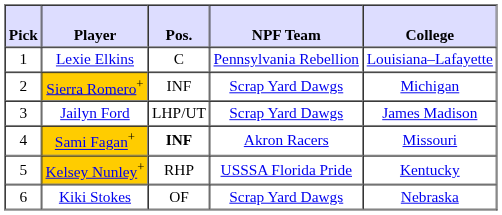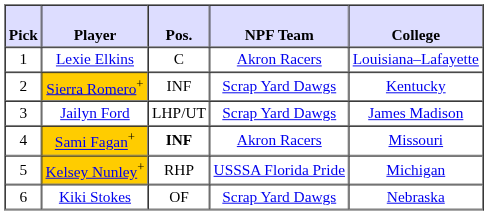 <table style="text-align: center" border="1" cellpadding="3" cellspacing="0">
 <tr>
 <th style="background:#ddf;"><br>Pick</th>
 <th style="background:#ddf;"><br>Player</th>
 <th style="background:#ddf;"><br>Pos.</th>
 <th style="background:#ddf;"><br>NPF Team</th>
 <th style="background:#ddf;"><br>College</th>
 </tr>
 <tr>
 <td>1</td>
 <td><a href='#'>Lexie Elkins</a></td>
 <td>C</td>
-<td><a href='#'>Pennsylvania Rebellion</a></td>
+<td><a href='#'>Akron Racers</a></td>
 <td><a href='#'>Louisiana–Lafayette</a></td>
 </tr>
 <tr>
 <td>2</td>
 <td style="background:#FFCC00;"><a href='#'>Sierra Romero</a><sup>+</sup></td>
 <td>INF</td>
 <td><a href='#'>Scrap Yard Dawgs</a></td>
-<td><a href='#'>Michigan</a></td>
+<td><a href='#'>Kentucky</a></td>
 </tr>
 <tr>
 <td>3</td>
 <td><a href='#'>Jailyn Ford</a></td>
 <td>LHP/UT</td>
 <td><a href='#'>Scrap Yard Dawgs</a></td>
 <td><a href='#'>James Madison</a></td>
 </tr>
 <tr>
 <td>4</td>
 <td style="background:#FFCC00;"><a href='#'>Sami Fagan</a><sup>+</sup></td>
 <td><strong>INF</strong></td>
 <td><a href='#'>Akron Racers</a></td>
 <td><a href='#'>Missouri</a></td>
 </tr>
 <tr>
 <td>5</td>
 <td style="background:#FFCC00;"><a href='#'>Kelsey Nunley</a><sup>+</sup></td>
 <td>RHP</td>
 <td><a href='#'>USSSA Florida Pride</a></td>
-<td><a href='#'>Kentucky</a></td>
+<td><a href='#'>Michigan</a></td>
 </tr>
 <tr>
 <td>6</td>
 <td><a href='#'>Kiki Stokes</a></td>
 <td>OF</td>
 <td><a href='#'>Scrap Yard Dawgs</a></td>
 <td><a href='#'>Nebraska</a></td>
 </tr>
 </table>
